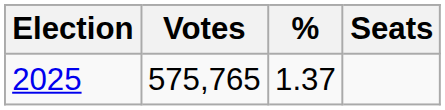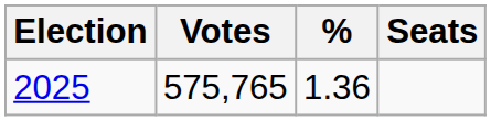 <table class="wikitable">
 <tr>
 <th>Election</th>
 <th>Votes</th>
 <th>%</th>
 <th>Seats</th>
 </tr>
 <tr>
 <td><a href='#'>2025</a></td>
 <td>575,765</td>
-<td>1.37</td>
+<td>1.36</td>
 <td></td>
 </tr>
 </table>
